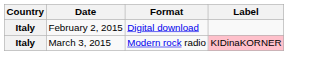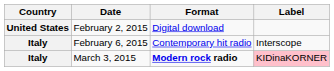 <table class="wikitable plainrowheaders">
 <tr>
 <th scope="col">Country</th>
 <th scope="col">Date</th>
 <th scope="col">Format</th>
 <th scope="col">Label</th>
 </tr>
 <tr>
-<th scope="row">Italy</th>
+<th scope="row">United States</th>
 <td>February 2, 2015</td>
 <td><a href='#'>Digital download</a></td>
 <td></td>
 </tr>
 <tr>
 <th scope="row">Italy</th>
+<td>February 6, 2015</td>
+<td><a href='#'>Contemporary hit radio</a></td>
+<td>Interscope</td>
+</tr>
+<tr>
+<th scope="row">Italy</th>
 <td>March 3, 2015</td>
-<td><a href='#'>Modern rock</a> radio</td>
+<td><strong><a href='#'>Modern rock</a> radio</strong></td>
 <td style="background: pink;">KIDinaKORNER</td>
 </tr>
 </table>
